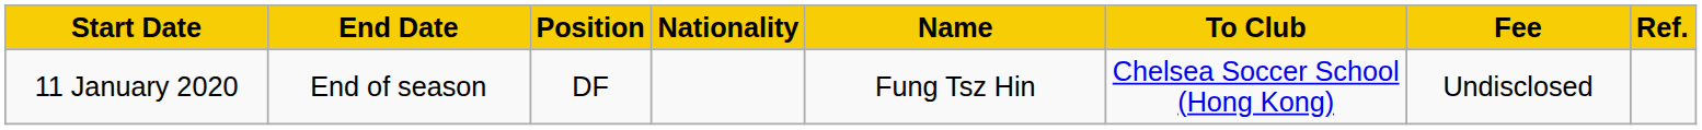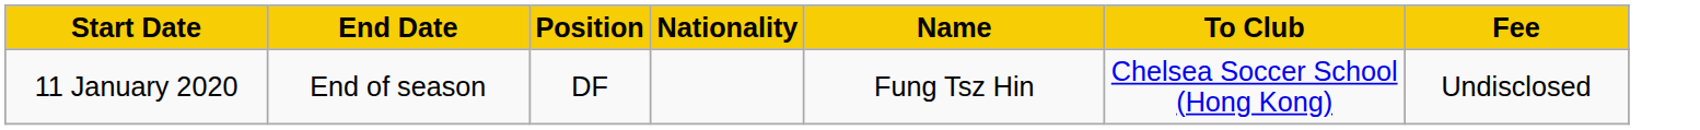 <table class="wikitable"  style="text-align:center; font-size:90%;">
 <tr>
 <th style="background:#f7cd06; color:#000000; width:130px;">Start Date</th>
 <th style="background:#f7cd06; color:#000000; width:130px;">End Date</th>
 <th style="background:#f7cd06; color:#000000; width:50px;">Position</th>
 <th style="background:#f7cd06; color:#000000; width:50px;">Nationality</th>
 <th style="background:#f7cd06; color:#000000; width:150px;">Name</th>
 <th style="background:#f7cd06; color:#000000; width:150px;">To Club</th>
 <th style="background:#f7cd06; color:#000000; width:110px;">Fee</th>
-<th style="background:#f7cd06; color:#000000; width:25px;">Ref.</th>
 </tr>
 <tr>
 <td>11 January 2020</td>
 <td>End of season</td>
 <td>DF</td>
 <td></td>
 <td>Fung Tsz Hin</td>
 <td><a href='#'>Chelsea Soccer School (Hong Kong)</a></td>
 <td>Undisclosed</td>
-<td></td>
 </tr>
 </table>
